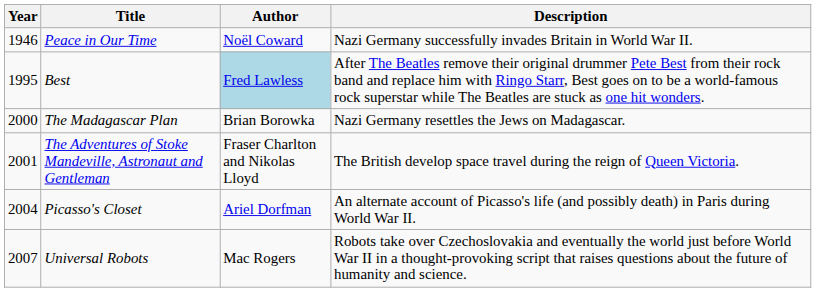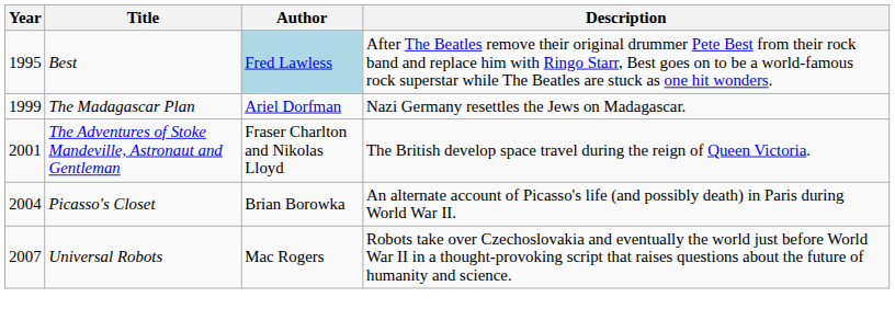 <table class=wikitable>
 <tr>
 <th>Year</th>
 <th>Title</th>
 <th>Author</th>
 <th>Description</th>
 </tr>
 <tr>
-<td>1946</td>
-<td><em><a href='#'>Peace in Our Time</a></em></td>
-<td><a href='#'>Noël Coward</a></td>
-<td>Nazi Germany successfully invades Britain in World War II.</td>
-</tr>
-<tr>
 <td>1995</td>
 <td><em>Best</em></td>
 <td style="background: lightblue;"><a href='#'>Fred Lawless</a></td>
 <td>After <a href='#'>The Beatles</a> remove their original drummer <a href='#'>Pete Best</a> from their rock band and replace him with <a href='#'>Ringo Starr</a>, Best goes on to be a world-famous rock superstar while The Beatles are stuck as <a href='#'>one hit wonders</a>.</td>
 </tr>
 <tr>
-<td>2000</td>
+<td>1999</td>
 <td><em>The Madagascar Plan</em></td>
-<td>Brian Borowka</td>
+<td><a href='#'>Ariel Dorfman</a></td>
 <td>Nazi Germany resettles the Jews on Madagascar.</td>
 </tr>
 <tr>
 <td>2001</td>
 <td><em><a href='#'>The Adventures of Stoke Mandeville, Astronaut and Gentleman</a></em></td>
 <td>Fraser Charlton and Nikolas Lloyd</td>
 <td>The British develop space travel during the reign of <a href='#'>Queen Victoria</a>.</td>
 </tr>
 <tr>
 <td>2004</td>
 <td><em>Picasso's Closet</em></td>
-<td><a href='#'>Ariel Dorfman</a></td>
+<td>Brian Borowka</td>
 <td>An alternate account of Picasso's life (and possibly death) in Paris during World War II.</td>
 </tr>
 <tr>
 <td>2007</td>
 <td><em>Universal Robots</em></td>
 <td>Mac Rogers</td>
 <td>Robots take over Czechoslovakia and eventually the world just before World War II in a thought-provoking script that raises questions about the future of humanity and science.</td>
 </tr>
 </table>
